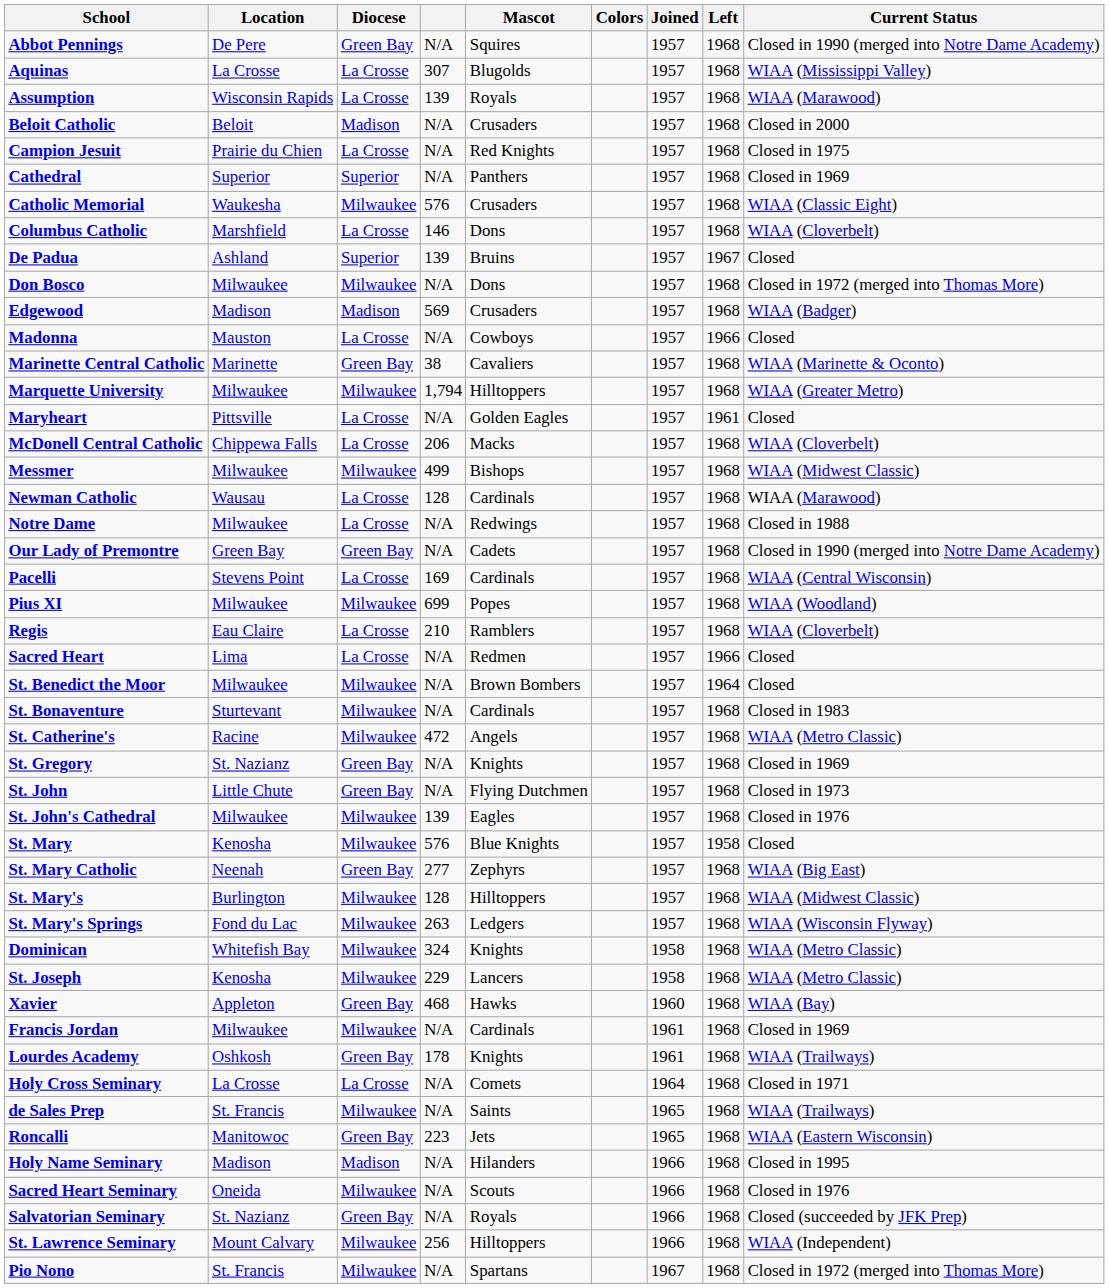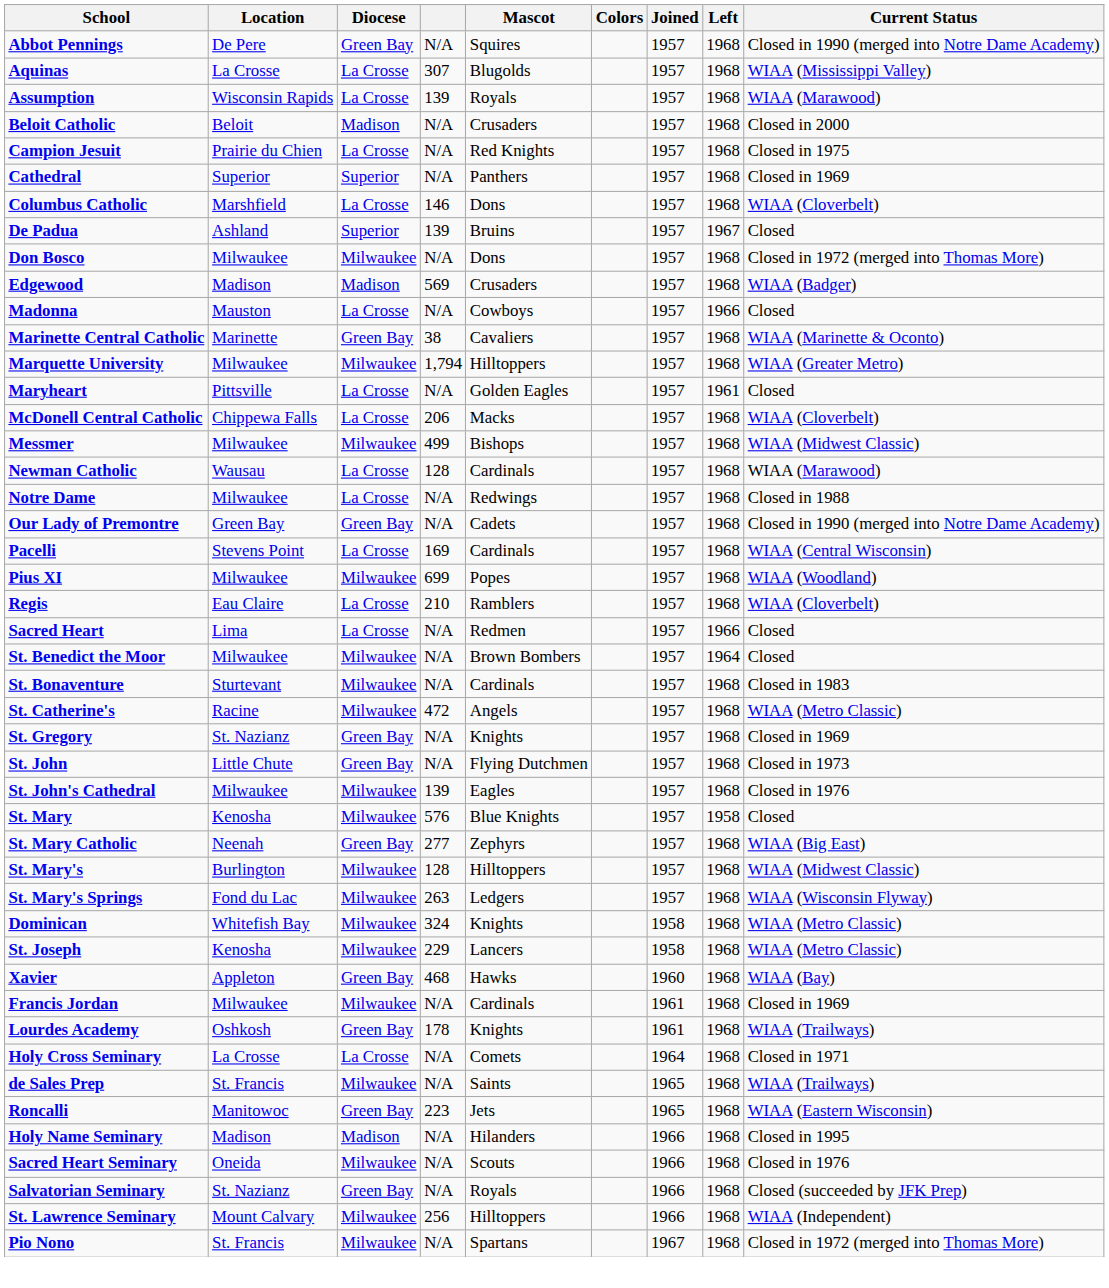 <table class="wikitable">
 <tr>
 <th>School</th>
 <th>Location</th>
 <th>Diocese</th>
 <th></th>
 <th>Mascot</th>
 <th>Colors</th>
 <th>Joined</th>
 <th>Left</th>
 <th>Current Status</th>
 </tr>
 <tr>
 <td><a href='#'><strong>Abbot Pennings</strong></a></td>
 <td><a href='#'>De Pere</a></td>
 <td><a href='#'>Green Bay</a></td>
 <td>N/A</td>
 <td>Squires</td>
 <td> </td>
 <td>1957</td>
 <td>1968</td>
 <td>Closed in 1990 (merged into <a href='#'>Notre Dame Academy</a>)</td>
 </tr>
 <tr>
 <td><a href='#'><strong>Aquinas</strong></a></td>
 <td><a href='#'>La Crosse</a></td>
 <td><a href='#'>La Crosse</a></td>
 <td>307</td>
 <td>Blugolds</td>
 <td> </td>
 <td>1957</td>
 <td>1968</td>
 <td><a href='#'>WIAA</a> (<a href='#'>Mississippi Valley</a>)</td>
 </tr>
 <tr>
 <td><a href='#'><strong>Assumption</strong></a></td>
 <td><a href='#'>Wisconsin Rapids</a></td>
 <td><a href='#'>La Crosse</a></td>
 <td>139</td>
 <td>Royals</td>
 <td> </td>
 <td>1957</td>
 <td>1968</td>
 <td><a href='#'>WIAA</a> (<a href='#'>Marawood</a>)</td>
 </tr>
 <tr>
 <td><a href='#'><strong>Beloit Catholic</strong></a></td>
 <td><a href='#'>Beloit</a></td>
 <td><a href='#'>Madison</a></td>
 <td>N/A</td>
 <td>Crusaders</td>
 <td> </td>
 <td>1957</td>
 <td>1968</td>
 <td>Closed in 2000</td>
 </tr>
 <tr>
 <td><a href='#'><strong>Campion Jesuit</strong></a></td>
 <td><a href='#'>Prairie du Chien</a></td>
 <td><a href='#'>La Crosse</a></td>
 <td>N/A</td>
 <td>Red Knights</td>
 <td> </td>
 <td>1957</td>
 <td>1968</td>
 <td>Closed in 1975</td>
 </tr>
 <tr>
 <td><a href='#'><strong>Cathedral</strong></a></td>
 <td><a href='#'>Superior</a></td>
 <td><a href='#'>Superior</a></td>
 <td>N/A</td>
 <td>Panthers</td>
 <td> </td>
 <td>1957</td>
 <td>1968</td>
 <td>Closed in 1969</td>
-</tr>
-<tr>
-<td><a href='#'><strong>Catholic Memorial</strong></a></td>
-<td><a href='#'>Waukesha</a></td>
-<td><a href='#'>Milwaukee</a></td>
-<td>576</td>
-<td>Crusaders</td>
-<td> </td>
-<td>1957</td>
-<td>1968</td>
-<td><a href='#'>WIAA</a> (<a href='#'>Classic Eight</a>)</td>
 </tr>
 <tr>
 <td><a href='#'><strong>Columbus Catholic</strong></a></td>
 <td><a href='#'>Marshfield</a></td>
 <td><a href='#'>La Crosse</a></td>
 <td>146</td>
 <td>Dons</td>
 <td> </td>
 <td>1957</td>
 <td>1968</td>
 <td><a href='#'>WIAA</a> (<a href='#'>Cloverbelt</a>)</td>
 </tr>
 <tr>
 <td><a href='#'><strong>De Padua</strong></a></td>
 <td><a href='#'>Ashland</a></td>
 <td><a href='#'>Superior</a></td>
 <td>139</td>
 <td>Bruins</td>
 <td> </td>
 <td>1957</td>
 <td>1967</td>
 <td>Closed</td>
 </tr>
 <tr>
 <td><a href='#'><strong>Don Bosco</strong></a></td>
 <td><a href='#'>Milwaukee</a></td>
 <td><a href='#'>Milwaukee</a></td>
 <td>N/A</td>
 <td>Dons</td>
 <td> </td>
 <td>1957</td>
 <td>1968</td>
 <td>Closed in 1972 (merged into <a href='#'>Thomas More</a>)</td>
 </tr>
 <tr>
 <td><a href='#'><strong>Edgewood</strong></a></td>
 <td><a href='#'>Madison</a></td>
 <td><a href='#'>Madison</a></td>
 <td>569</td>
 <td>Crusaders</td>
 <td> </td>
 <td>1957</td>
 <td>1968</td>
 <td><a href='#'>WIAA</a> (<a href='#'>Badger</a>)</td>
 </tr>
 <tr>
 <td><a href='#'><strong>Madonna</strong></a></td>
 <td><a href='#'>Mauston</a></td>
 <td><a href='#'>La Crosse</a></td>
 <td>N/A</td>
 <td>Cowboys</td>
 <td> </td>
 <td>1957</td>
 <td>1966</td>
 <td>Closed</td>
 </tr>
 <tr>
 <td><a href='#'><strong>Marinette Central Catholic</strong></a></td>
 <td><a href='#'>Marinette</a></td>
 <td><a href='#'>Green Bay</a></td>
 <td>38</td>
 <td>Cavaliers</td>
 <td> </td>
 <td>1957</td>
 <td>1968</td>
 <td><a href='#'>WIAA</a> (<a href='#'>Marinette & Oconto</a>)</td>
 </tr>
 <tr>
 <td><a href='#'><strong>Marquette University</strong></a></td>
 <td><a href='#'>Milwaukee</a></td>
 <td><a href='#'>Milwaukee</a></td>
 <td>1,794</td>
 <td>Hilltoppers</td>
 <td> </td>
 <td>1957</td>
 <td>1968</td>
 <td><a href='#'>WIAA</a> (<a href='#'>Greater Metro</a>)</td>
 </tr>
 <tr>
 <td><a href='#'><strong>Maryheart</strong></a></td>
 <td><a href='#'>Pittsville</a></td>
 <td><a href='#'>La Crosse</a></td>
 <td>N/A</td>
 <td>Golden Eagles</td>
 <td> </td>
 <td>1957</td>
 <td>1961</td>
 <td>Closed</td>
 </tr>
 <tr>
 <td><a href='#'><strong>McDonell Central Catholic</strong></a></td>
 <td><a href='#'>Chippewa Falls</a></td>
 <td><a href='#'>La Crosse</a></td>
 <td>206</td>
 <td>Macks</td>
 <td> </td>
 <td>1957</td>
 <td>1968</td>
 <td><a href='#'>WIAA</a> (<a href='#'>Cloverbelt</a>)</td>
 </tr>
 <tr>
 <td><a href='#'><strong>Messmer</strong></a></td>
 <td><a href='#'>Milwaukee</a></td>
 <td><a href='#'>Milwaukee</a></td>
 <td>499</td>
 <td>Bishops</td>
 <td> </td>
 <td>1957</td>
 <td>1968</td>
 <td><a href='#'>WIAA</a> (<a href='#'>Midwest Classic</a>)</td>
 </tr>
 <tr>
 <td><a href='#'><strong>Newman Catholic</strong></a></td>
 <td><a href='#'>Wausau</a></td>
 <td><a href='#'>La Crosse</a></td>
 <td>128</td>
 <td>Cardinals</td>
 <td> </td>
 <td>1957</td>
 <td>1968</td>
 <td>WIAA (<a href='#'>Marawood</a>)</td>
 </tr>
 <tr>
 <td><a href='#'><strong>Notre Dame</strong></a></td>
 <td><a href='#'>Milwaukee</a></td>
 <td><a href='#'>La Crosse</a></td>
 <td>N/A</td>
 <td>Redwings</td>
 <td> </td>
 <td>1957</td>
 <td>1968</td>
 <td>Closed in 1988</td>
 </tr>
 <tr>
 <td><a href='#'><strong>Our Lady of Premontre</strong></a></td>
 <td><a href='#'>Green Bay</a></td>
 <td><a href='#'>Green Bay</a></td>
 <td>N/A</td>
 <td>Cadets</td>
 <td> </td>
 <td>1957</td>
 <td>1968</td>
 <td>Closed in 1990 (merged into <a href='#'>Notre Dame Academy</a>)</td>
 </tr>
 <tr>
 <td><a href='#'><strong>Pacelli</strong></a></td>
 <td><a href='#'>Stevens Point</a></td>
 <td><a href='#'>La Crosse</a></td>
 <td>169</td>
 <td>Cardinals</td>
 <td> </td>
 <td>1957</td>
 <td>1968</td>
 <td><a href='#'>WIAA</a> (<a href='#'>Central Wisconsin</a>)</td>
 </tr>
 <tr>
 <td><a href='#'><strong>Pius XI</strong></a></td>
 <td><a href='#'>Milwaukee</a></td>
 <td><a href='#'>Milwaukee</a></td>
 <td>699</td>
 <td>Popes</td>
 <td> </td>
 <td>1957</td>
 <td>1968</td>
 <td><a href='#'>WIAA</a> (<a href='#'>Woodland</a>)</td>
 </tr>
 <tr>
 <td><a href='#'><strong>Regis</strong></a></td>
 <td><a href='#'>Eau Claire</a></td>
 <td><a href='#'>La Crosse</a></td>
 <td>210</td>
 <td>Ramblers</td>
 <td> </td>
 <td>1957</td>
 <td>1968</td>
 <td><a href='#'>WIAA</a> (<a href='#'>Cloverbelt</a>)</td>
 </tr>
 <tr>
 <td><a href='#'><strong>Sacred Heart</strong></a></td>
 <td><a href='#'>Lima</a></td>
 <td><a href='#'>La Crosse</a></td>
 <td>N/A</td>
 <td>Redmen</td>
 <td> </td>
 <td>1957</td>
 <td>1966</td>
 <td>Closed</td>
 </tr>
 <tr>
 <td><a href='#'><strong>St. Benedict the Moor</strong></a></td>
 <td><a href='#'>Milwaukee</a></td>
 <td><a href='#'>Milwaukee</a></td>
 <td>N/A</td>
 <td>Brown Bombers</td>
 <td> </td>
 <td>1957</td>
 <td>1964</td>
 <td>Closed</td>
 </tr>
 <tr>
 <td><a href='#'><strong>St. Bonaventure</strong></a></td>
 <td><a href='#'>Sturtevant</a></td>
 <td><a href='#'>Milwaukee</a></td>
 <td>N/A</td>
 <td>Cardinals</td>
 <td> </td>
 <td>1957</td>
 <td>1968</td>
 <td>Closed in 1983</td>
 </tr>
 <tr>
 <td><a href='#'><strong>St. Catherine's</strong></a></td>
 <td><a href='#'>Racine</a></td>
 <td><a href='#'>Milwaukee</a></td>
 <td>472</td>
 <td>Angels</td>
 <td>  </td>
 <td>1957</td>
 <td>1968</td>
 <td><a href='#'>WIAA</a> (<a href='#'>Metro Classic</a>)</td>
 </tr>
 <tr>
 <td><a href='#'><strong>St. Gregory</strong></a></td>
 <td><a href='#'>St. Nazianz</a></td>
 <td><a href='#'>Green Bay</a></td>
 <td>N/A</td>
 <td>Knights</td>
 <td> </td>
 <td>1957</td>
 <td>1968</td>
 <td>Closed in 1969</td>
 </tr>
 <tr>
 <td><a href='#'><strong>St. John</strong></a></td>
 <td><a href='#'>Little Chute</a></td>
 <td><a href='#'>Green Bay</a></td>
 <td>N/A</td>
 <td>Flying Dutchmen</td>
 <td> </td>
 <td>1957</td>
 <td>1968</td>
 <td>Closed in 1973</td>
 </tr>
 <tr>
 <td><a href='#'><strong>St. John's Cathedral</strong></a></td>
 <td><a href='#'>Milwaukee</a></td>
 <td><a href='#'>Milwaukee</a></td>
 <td>139</td>
 <td>Eagles</td>
 <td> </td>
 <td>1957</td>
 <td>1968</td>
 <td>Closed in 1976</td>
 </tr>
 <tr>
 <td><a href='#'><strong>St. Mary</strong></a></td>
 <td><a href='#'>Kenosha</a></td>
 <td><a href='#'>Milwaukee</a></td>
 <td>576</td>
 <td>Blue Knights</td>
 <td> </td>
 <td>1957</td>
 <td>1958</td>
 <td>Closed</td>
 </tr>
 <tr>
 <td><a href='#'><strong>St. Mary Catholic</strong></a></td>
 <td><a href='#'>Neenah</a></td>
 <td><a href='#'>Green Bay</a></td>
 <td>277</td>
 <td>Zephyrs</td>
 <td>  </td>
 <td>1957</td>
 <td>1968</td>
 <td><a href='#'>WIAA</a> (<a href='#'>Big East</a>)</td>
 </tr>
 <tr>
 <td><a href='#'><strong>St. Mary's</strong></a></td>
 <td><a href='#'>Burlington</a></td>
 <td><a href='#'>Milwaukee</a></td>
 <td>128</td>
 <td>Hilltoppers</td>
 <td> </td>
 <td>1957</td>
 <td>1968</td>
 <td><a href='#'>WIAA</a> (<a href='#'>Midwest Classic</a>)</td>
 </tr>
 <tr>
 <td><a href='#'><strong>St. Mary's Springs</strong></a></td>
 <td><a href='#'>Fond du Lac</a></td>
 <td><a href='#'>Milwaukee</a></td>
 <td>263</td>
 <td>Ledgers</td>
 <td> </td>
 <td>1957</td>
 <td>1968</td>
 <td><a href='#'>WIAA</a> (<a href='#'>Wisconsin Flyway</a>)</td>
 </tr>
 <tr>
 <td><a href='#'><strong>Dominican</strong></a></td>
 <td><a href='#'>Whitefish Bay</a></td>
 <td><a href='#'>Milwaukee</a></td>
 <td>324</td>
 <td>Knights</td>
 <td>  </td>
 <td>1958</td>
 <td>1968</td>
 <td><a href='#'>WIAA</a> (<a href='#'>Metro Classic</a>)</td>
 </tr>
 <tr>
 <td><a href='#'><strong>St. Joseph</strong></a></td>
 <td><a href='#'>Kenosha</a></td>
 <td><a href='#'>Milwaukee</a></td>
 <td>229</td>
 <td>Lancers</td>
 <td> </td>
 <td>1958</td>
 <td>1968</td>
 <td><a href='#'>WIAA</a> (<a href='#'>Metro Classic</a>)</td>
 </tr>
 <tr>
 <td><a href='#'><strong>Xavier</strong></a></td>
 <td><a href='#'>Appleton</a></td>
 <td><a href='#'>Green Bay</a></td>
 <td>468</td>
 <td>Hawks</td>
 <td> </td>
 <td>1960</td>
 <td>1968</td>
 <td><a href='#'>WIAA</a> (<a href='#'>Bay</a>)</td>
 </tr>
 <tr>
 <td><a href='#'><strong>Francis Jordan</strong></a></td>
 <td><a href='#'>Milwaukee</a></td>
 <td><a href='#'>Milwaukee</a></td>
 <td>N/A</td>
 <td>Cardinals</td>
 <td> </td>
 <td>1961</td>
 <td>1968</td>
 <td>Closed in 1969</td>
 </tr>
 <tr>
 <td><a href='#'><strong>Lourdes Academy</strong></a></td>
 <td><a href='#'>Oshkosh</a></td>
 <td><a href='#'>Green Bay</a></td>
 <td>178</td>
 <td>Knights</td>
 <td> </td>
 <td>1961</td>
 <td>1968</td>
 <td><a href='#'>WIAA</a> (<a href='#'>Trailways</a>)</td>
 </tr>
 <tr>
 <td><a href='#'><strong>Holy Cross Seminary</strong></a></td>
 <td><a href='#'>La Crosse</a></td>
 <td><a href='#'>La Crosse</a></td>
 <td>N/A</td>
 <td>Comets</td>
 <td> </td>
 <td>1964</td>
 <td>1968</td>
 <td>Closed in 1971</td>
 </tr>
 <tr>
 <td><a href='#'><strong>de Sales Prep</strong></a></td>
 <td><a href='#'>St. Francis</a></td>
 <td><a href='#'>Milwaukee</a></td>
 <td>N/A</td>
 <td>Saints</td>
 <td> </td>
 <td>1965</td>
 <td>1968</td>
 <td><a href='#'>WIAA</a> (<a href='#'>Trailways</a>)</td>
 </tr>
 <tr>
 <td><a href='#'><strong>Roncalli</strong></a></td>
 <td><a href='#'>Manitowoc</a></td>
 <td><a href='#'>Green Bay</a></td>
 <td>223</td>
 <td>Jets</td>
 <td> </td>
 <td>1965</td>
 <td>1968</td>
 <td><a href='#'>WIAA</a> (<a href='#'>Eastern Wisconsin</a>)</td>
 </tr>
 <tr>
 <td><a href='#'><strong>Holy Name Seminary</strong></a></td>
 <td><a href='#'>Madison</a></td>
 <td><a href='#'>Madison</a></td>
 <td>N/A</td>
 <td>Hilanders</td>
 <td> </td>
 <td>1966</td>
 <td>1968</td>
 <td>Closed in 1995</td>
 </tr>
 <tr>
 <td><a href='#'><strong>Sacred Heart Seminary</strong></a></td>
 <td><a href='#'>Oneida</a></td>
 <td><a href='#'>Milwaukee</a></td>
 <td>N/A</td>
 <td>Scouts</td>
 <td> </td>
 <td>1966</td>
 <td>1968</td>
 <td>Closed in 1976</td>
 </tr>
 <tr>
 <td><a href='#'><strong>Salvatorian Seminary</strong></a></td>
 <td><a href='#'>St. Nazianz</a></td>
 <td><a href='#'>Green Bay</a></td>
 <td>N/A</td>
 <td>Royals</td>
 <td> </td>
 <td>1966</td>
 <td>1968</td>
 <td>Closed (succeeded by <a href='#'>JFK Prep</a>)</td>
 </tr>
 <tr>
 <td><a href='#'><strong>St. Lawrence Seminary</strong></a></td>
 <td><a href='#'>Mount Calvary</a></td>
 <td><a href='#'>Milwaukee</a></td>
 <td>256</td>
 <td>Hilltoppers</td>
 <td> </td>
 <td>1966</td>
 <td>1968</td>
 <td><a href='#'>WIAA</a> (Independent)</td>
 </tr>
 <tr>
 <td><a href='#'><strong>Pio Nono</strong></a></td>
 <td><a href='#'>St. Francis</a></td>
 <td><a href='#'>Milwaukee</a></td>
 <td>N/A</td>
 <td>Spartans</td>
 <td> </td>
 <td>1967</td>
 <td>1968</td>
 <td>Closed in 1972 (merged into <a href='#'>Thomas More</a>)</td>
 </tr>
 </table>
